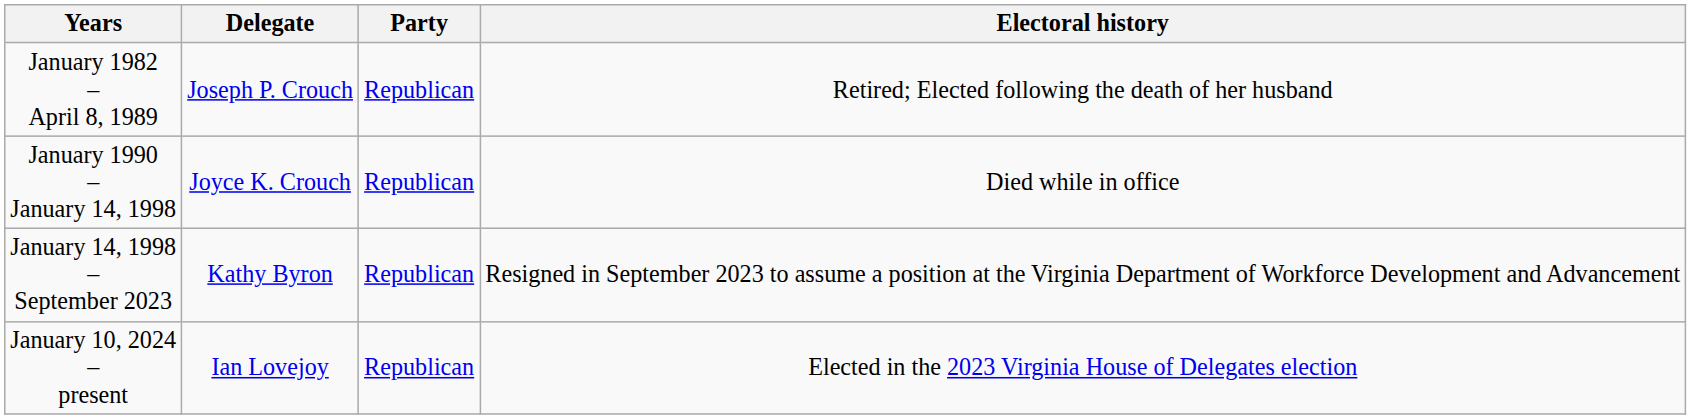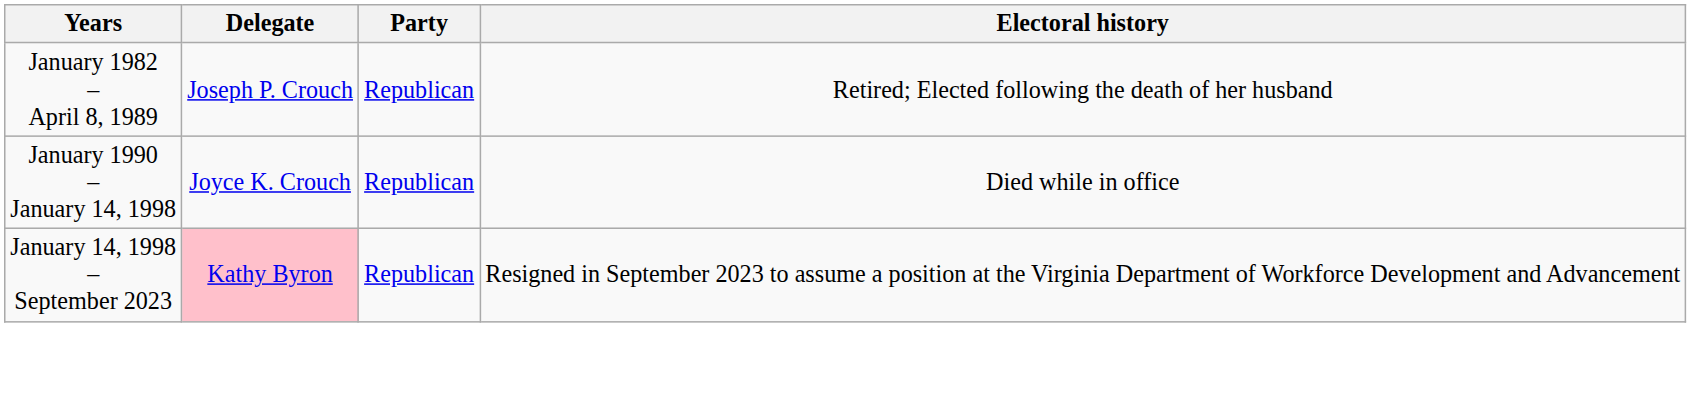 <table class=wikitable style="text-align:center">
 <tr valign=bottom>
 <th>Years</th>
 <th>Delegate</th>
 <th>Party</th>
 <th>Electoral history</th>
 </tr>
 <tr>
 <td nowrap><span>January 1982</span><br>–<br><span>April 8, 1989</span></td>
 <td><a href='#'>Joseph P. Crouch</a></td>
 <td><a href='#'>Republican</a></td>
 <td>Retired; Elected following the death of her husband</td>
 </tr>
 <tr>
 <td nowrap><span>January 1990</span><br>–<br><span>January 14, 1998</span></td>
 <td><a href='#'>Joyce K. Crouch</a></td>
 <td><a href='#'>Republican</a></td>
 <td>Died while in office</td>
 </tr>
 <tr>
 <td nowrap><span>January 14, 1998</span><br>–<br><span>September 2023</span></td>
-<td><a href='#'>Kathy Byron</a></td>
+<td style="background: pink;"><a href='#'>Kathy Byron</a></td>
 <td><a href='#'>Republican</a></td>
 <td>Resigned in September 2023 to assume a position at the Virginia Department of Workforce Development and Advancement</td>
 </tr>
-<tr>
-<td><span>January 10, 2024</span><br>–<br>present</td>
-<td><a href='#'>Ian Lovejoy</a></td>
-<td><a href='#'>Republican</a></td>
-<td>Elected in the <a href='#'>2023 Virginia House of Delegates election</a></td>
-</tr>
 </table>
